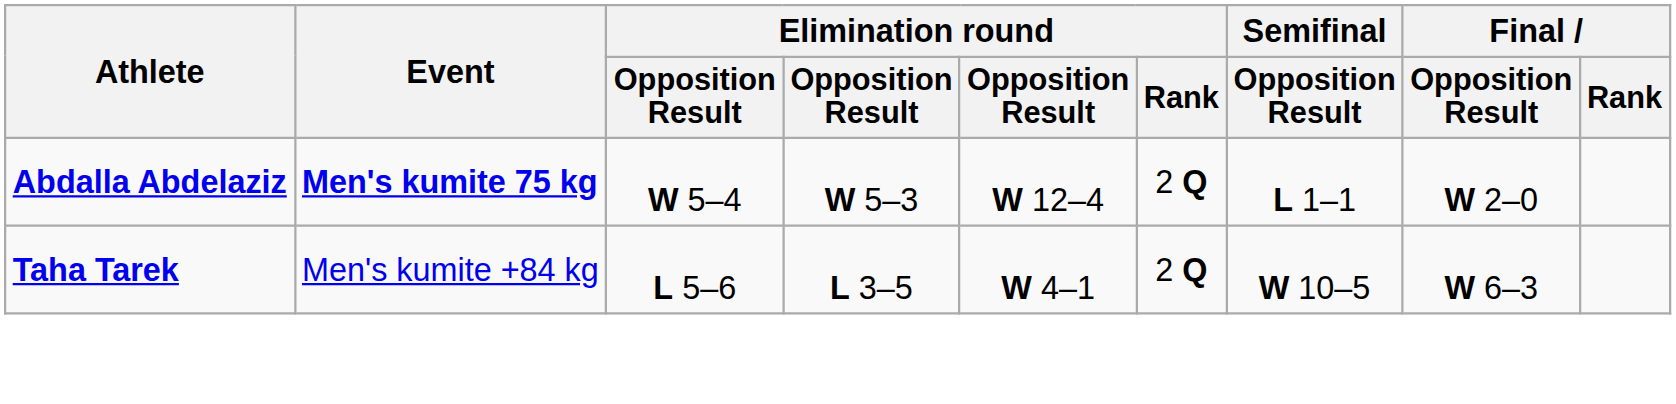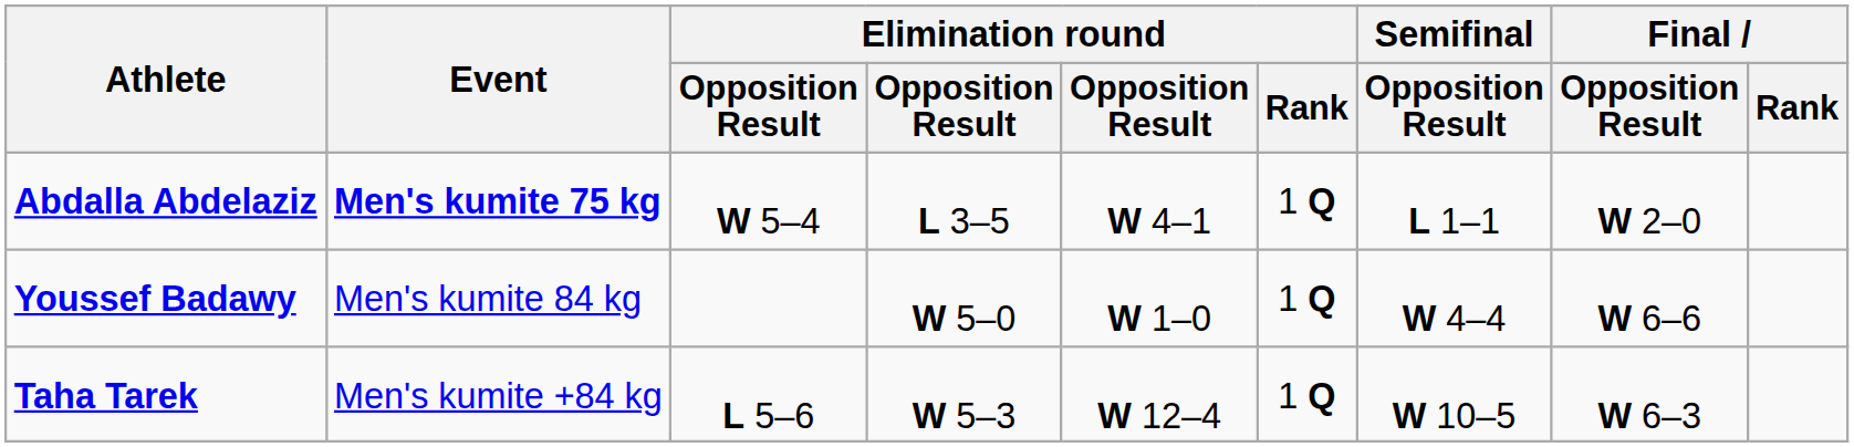 <table class=wikitable style=font-size:90%;text-align:center>
 <tr>
 <th rowspan=2>Athlete</th>
 <th rowspan=2>Event</th>
 <th colspan=4>Elimination round</th>
 <th>Semifinal</th>
 <th colspan=2>Final / </th>
 </tr>
 <tr style=font-size:95%>
 <th>Opposition<br>Result</th>
 <th>Opposition<br>Result</th>
 <th>Opposition<br>Result</th>
 <th>Rank</th>
 <th>Opposition<br>Result</th>
 <th>Opposition<br>Result</th>
 <th>Rank</th>
 </tr>
 <tr>
 <td align=left><strong><a href='#'>Abdalla Abdelaziz</a></strong></td>
 <td align=left><strong><a href='#'>Men's kumite 75 kg</a></strong></td>
 <td><br><strong>W</strong> 5–4</td>
-<td><br><strong>W</strong> 5–3</td>
-<td><br><strong>W</strong> 12–4</td>
-<td>2 <strong>Q</strong></td>
+<td><br><strong>L</strong> 3–5</td>
+<td><br><strong>W</strong> 4–1</td>
+<td>1 <strong>Q</strong></td>
 <td><br><strong>L</strong> 1–1</td>
 <td><br><strong>W</strong> 2–0</td>
+<td></td>
+</tr>
+<tr>
+<td align=left><strong><a href='#'>Youssef Badawy</a></strong></td>
+<td align=left><a href='#'>Men's kumite 84 kg</a></td>
+<td></td>
+<td><br><strong>W</strong> 5–0</td>
+<td><br><strong>W</strong> 1–0</td>
+<td>1 <strong>Q</strong></td>
+<td><br><strong>W</strong> 4–4</td>
+<td><br><strong>W</strong> 6–6</td>
 <td></td>
 </tr>
 <tr>
 <td align=left><strong><a href='#'>Taha Tarek</a></strong></td>
 <td align=left><a href='#'>Men's kumite +84 kg</a></td>
 <td><br><strong>L</strong> 5–6</td>
-<td><br><strong>L</strong> 3–5</td>
-<td><br><strong>W</strong> 4–1</td>
-<td>2 <strong>Q</strong></td>
+<td><br><strong>W</strong> 5–3</td>
+<td><br><strong>W</strong> 12–4</td>
+<td>1 <strong>Q</strong></td>
 <td><br><strong>W</strong> 10–5</td>
 <td><br><strong>W</strong> 6–3</td>
 <td></td>
 </tr>
 </table>
